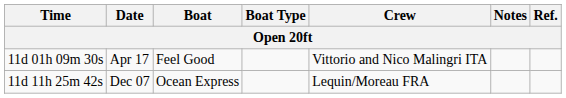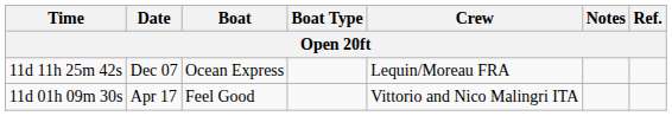 <table class="wikitable sortable">
 <tr>
 <th>Time</th>
 <th>Date</th>
 <th>Boat</th>
 <th>Boat Type</th>
 <th>Crew</th>
 <th>Notes</th>
 <th>Ref.</th>
 </tr>
 <tr>
 <th colspan=7>Open 20ft</th>
 </tr>
 <tr>
+<td>11d 11h 25m 42s</td>
+<td>Dec 07</td>
+<td>Ocean Express</td>
+<td></td>
+<td>Lequin/Moreau	   FRA</td>
+<td></td>
+<td></td>
+</tr>
+<tr>
 <td>11d 01h 09m 30s</td>
 <td>Apr 17</td>
 <td>Feel Good</td>
 <td></td>
 <td>Vittorio and Nico Malingri	   ITA</td>
 <td></td>
 <td></td>
 </tr>
-<tr>
-<td>11d 11h 25m 42s</td>
-<td>Dec 07</td>
-<td>Ocean Express</td>
-<td></td>
-<td>Lequin/Moreau	   FRA</td>
-<td></td>
-<td></td>
-</tr>
 </table>
